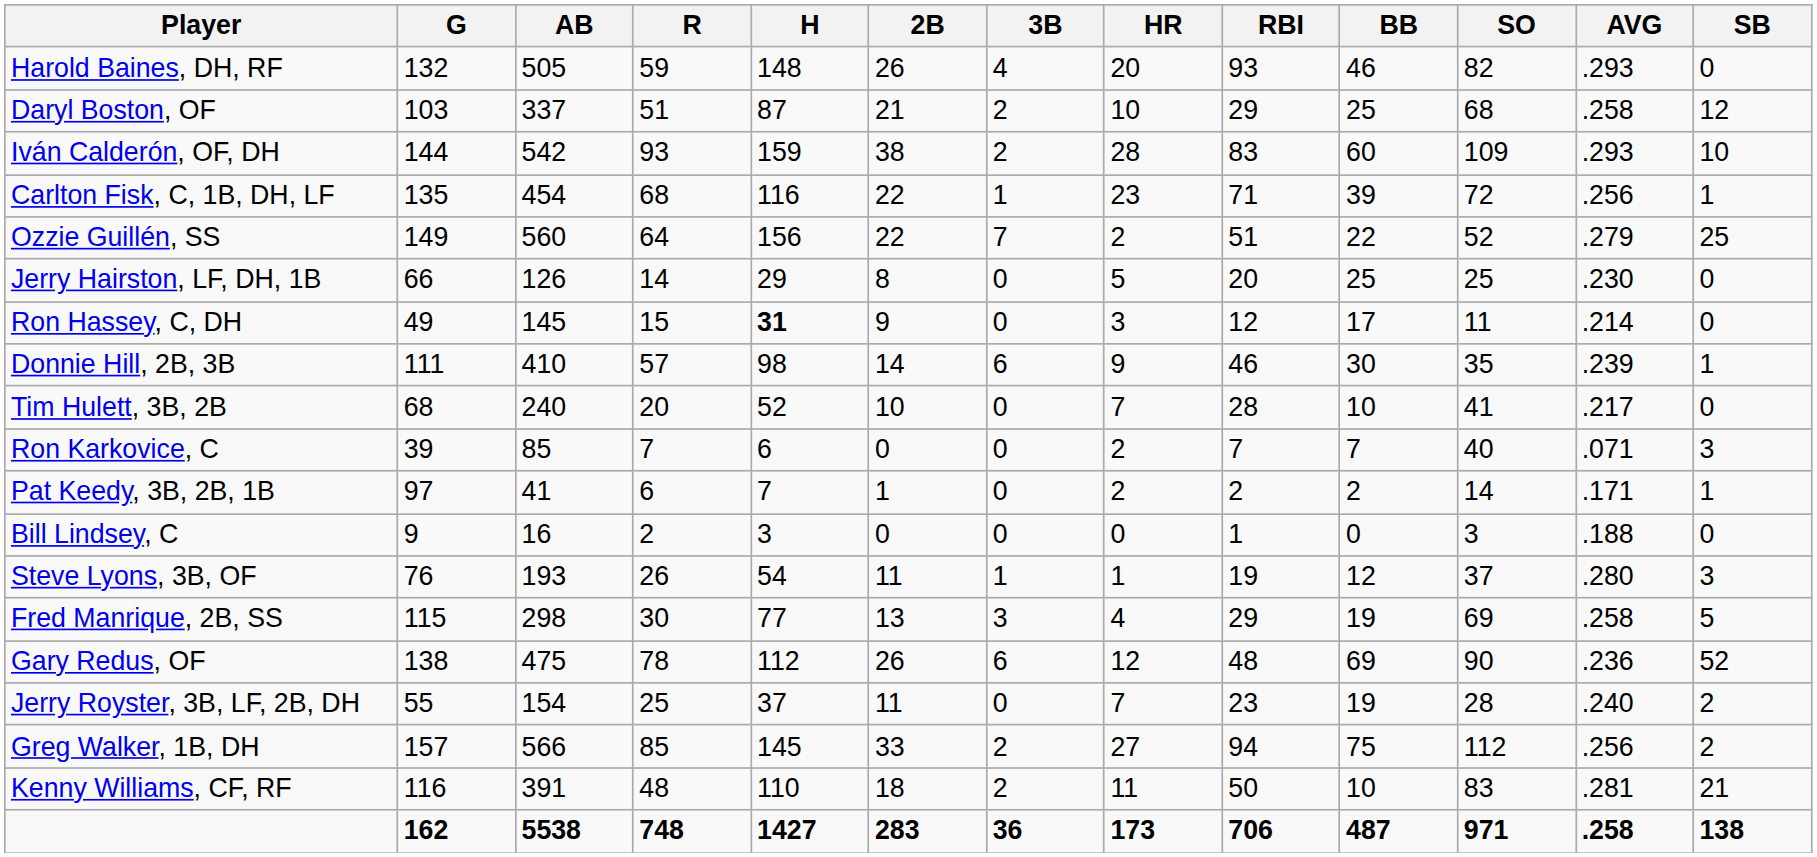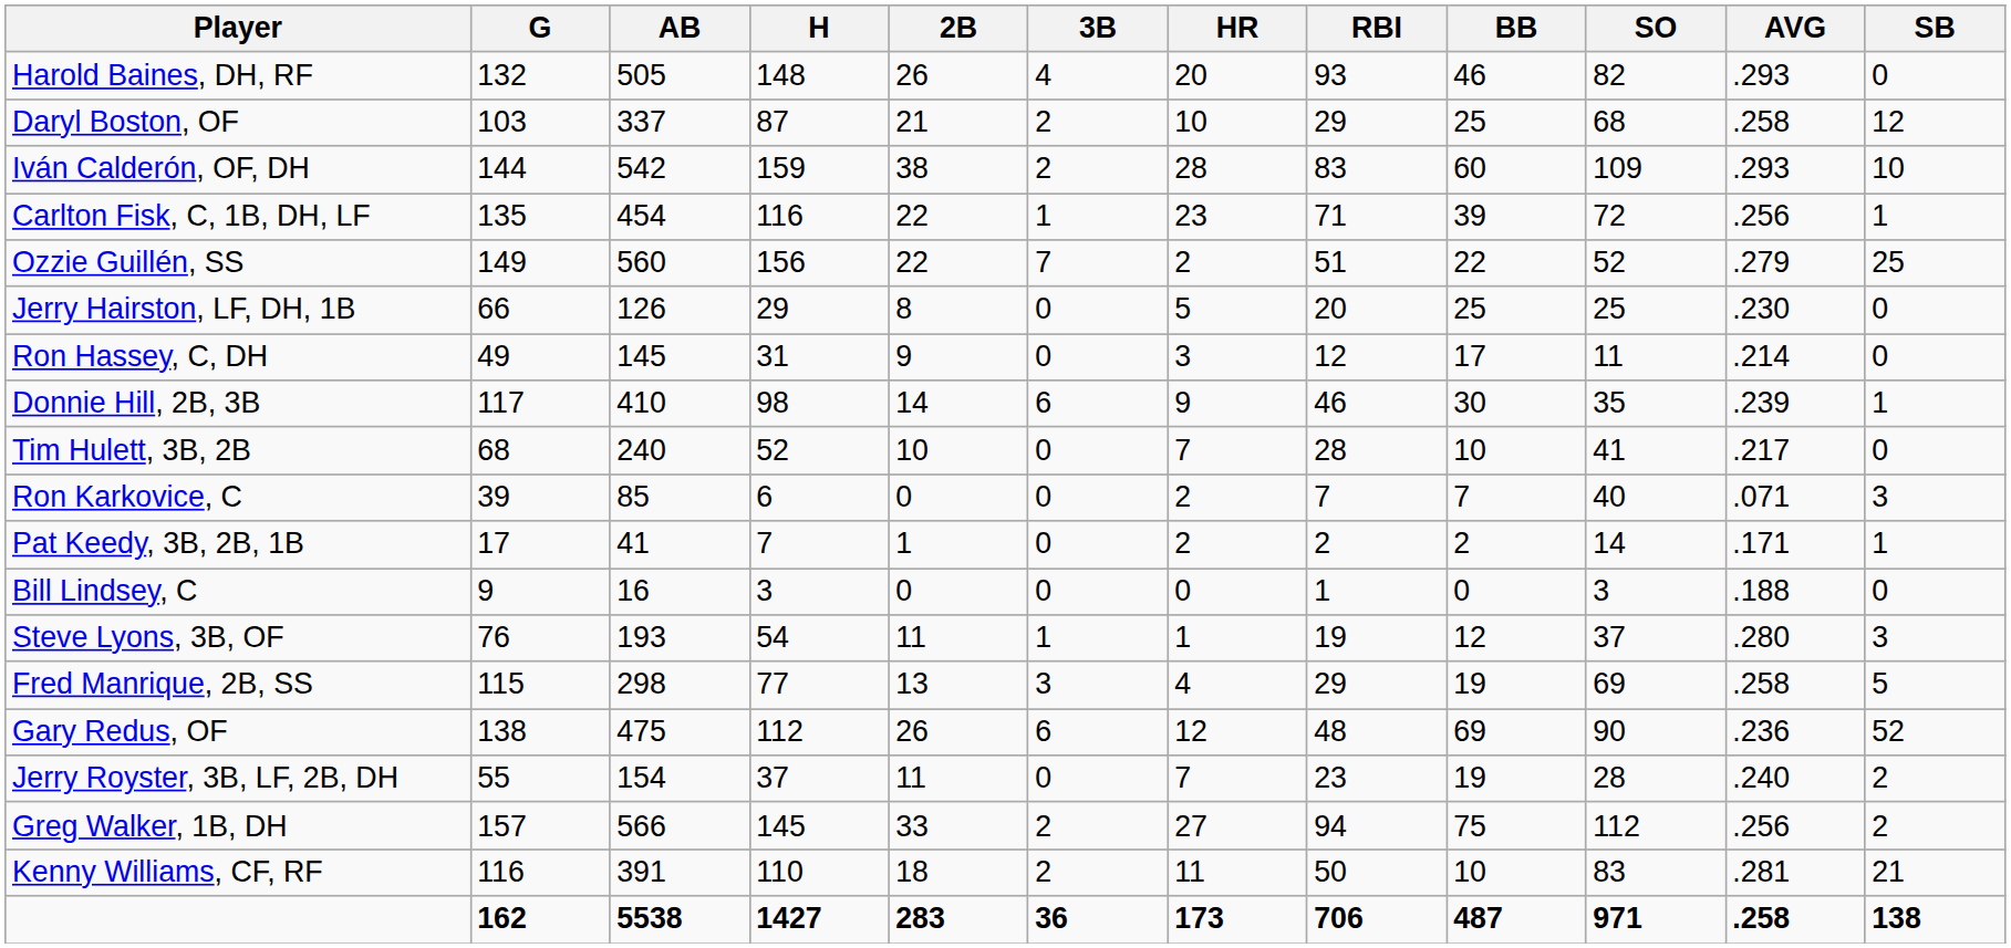 <table class="wikitable sortable">
 <tr>
 <th bgcolor="#DDDDFF" width="20%">Player</th>
 <th bgcolor="#DDDDFF" width="6%">G</th>
 <th bgcolor="#DDDDFF" width="6%">AB</th>
-<th bgcolor="#DDDDFF" width="6%">R</th>
 <th bgcolor="#DDDDFF" width="6%">H</th>
 <th bgcolor="#DDDDFF" width="6%">2B</th>
 <th bgcolor="#DDDDFF" width="6%">3B</th>
 <th bgcolor="#DDDDFF" width="6%">HR</th>
 <th bgcolor="#DDDDFF" width="6%">RBI</th>
 <th bgcolor="#DDDDFF" width="6%">BB</th>
 <th bgcolor="#DDDDFF" width="6%">SO</th>
 <th bgcolor="#DDDDFF" width="6%">AVG</th>
 <th bgcolor="#DDDDFF" width="6%">SB</th>
 </tr>
 <tr>
 <td><a href='#'>Harold Baines</a>, DH, RF</td>
 <td>132</td>
 <td>505</td>
-<td>59</td>
 <td>148</td>
 <td>26</td>
 <td>4</td>
 <td>20</td>
 <td>93</td>
 <td>46</td>
 <td>82</td>
 <td>.293</td>
 <td>0</td>
 </tr>
 <tr>
 <td><a href='#'>Daryl Boston</a>, OF</td>
 <td>103</td>
 <td>337</td>
-<td>51</td>
 <td>87</td>
 <td>21</td>
 <td>2</td>
 <td>10</td>
 <td>29</td>
 <td>25</td>
 <td>68</td>
 <td>.258</td>
 <td>12</td>
 </tr>
 <tr>
 <td><a href='#'>Iván Calderón</a>, OF, DH</td>
 <td>144</td>
 <td>542</td>
-<td>93</td>
 <td>159</td>
 <td>38</td>
 <td>2</td>
 <td>28</td>
 <td>83</td>
 <td>60</td>
 <td>109</td>
 <td>.293</td>
 <td>10</td>
 </tr>
 <tr>
 <td><a href='#'>Carlton Fisk</a>, C, 1B, DH, LF</td>
 <td>135</td>
 <td>454</td>
-<td>68</td>
 <td>116</td>
 <td>22</td>
 <td>1</td>
 <td>23</td>
 <td>71</td>
 <td>39</td>
 <td>72</td>
 <td>.256</td>
 <td>1</td>
 </tr>
 <tr>
 <td><a href='#'>Ozzie Guillén</a>, SS</td>
 <td>149</td>
 <td>560</td>
-<td>64</td>
 <td>156</td>
 <td>22</td>
 <td>7</td>
 <td>2</td>
 <td>51</td>
 <td>22</td>
 <td>52</td>
 <td>.279</td>
 <td>25</td>
 </tr>
 <tr>
 <td><a href='#'>Jerry Hairston</a>, LF, DH, 1B</td>
 <td>66</td>
 <td>126</td>
-<td>14</td>
 <td>29</td>
 <td>8</td>
 <td>0</td>
 <td>5</td>
 <td>20</td>
 <td>25</td>
 <td>25</td>
 <td>.230</td>
 <td>0</td>
 </tr>
 <tr>
 <td><a href='#'>Ron Hassey</a>, C, DH</td>
 <td>49</td>
 <td>145</td>
-<td>15</td>
-<td><strong>31</strong></td>
+<td>31</td>
 <td>9</td>
 <td>0</td>
 <td>3</td>
 <td>12</td>
 <td>17</td>
 <td>11</td>
 <td>.214</td>
 <td>0</td>
 </tr>
 <tr>
 <td><a href='#'>Donnie Hill</a>, 2B, 3B</td>
-<td>111</td>
+<td>117</td>
 <td>410</td>
-<td>57</td>
 <td>98</td>
 <td>14</td>
 <td>6</td>
 <td>9</td>
 <td>46</td>
 <td>30</td>
 <td>35</td>
 <td>.239</td>
 <td>1</td>
 </tr>
 <tr>
 <td><a href='#'>Tim Hulett</a>, 3B, 2B</td>
 <td>68</td>
 <td>240</td>
-<td>20</td>
 <td>52</td>
 <td>10</td>
 <td>0</td>
 <td>7</td>
 <td>28</td>
 <td>10</td>
 <td>41</td>
 <td>.217</td>
 <td>0</td>
 </tr>
 <tr>
 <td><a href='#'>Ron Karkovice</a>, C</td>
 <td>39</td>
 <td>85</td>
-<td>7</td>
 <td>6</td>
 <td>0</td>
 <td>0</td>
 <td>2</td>
 <td>7</td>
 <td>7</td>
 <td>40</td>
 <td>.071</td>
 <td>3</td>
 </tr>
 <tr>
 <td><a href='#'>Pat Keedy</a>, 3B, 2B, 1B</td>
-<td>97</td>
+<td>17</td>
 <td>41</td>
-<td>6</td>
 <td>7</td>
 <td>1</td>
 <td>0</td>
 <td>2</td>
 <td>2</td>
 <td>2</td>
 <td>14</td>
 <td>.171</td>
 <td>1</td>
 </tr>
 <tr>
 <td><a href='#'>Bill Lindsey</a>, C</td>
 <td>9</td>
 <td>16</td>
-<td>2</td>
 <td>3</td>
 <td>0</td>
 <td>0</td>
 <td>0</td>
 <td>1</td>
 <td>0</td>
 <td>3</td>
 <td>.188</td>
 <td>0</td>
 </tr>
 <tr>
 <td><a href='#'>Steve Lyons</a>, 3B, OF</td>
 <td>76</td>
 <td>193</td>
-<td>26</td>
 <td>54</td>
 <td>11</td>
 <td>1</td>
 <td>1</td>
 <td>19</td>
 <td>12</td>
 <td>37</td>
 <td>.280</td>
 <td>3</td>
 </tr>
 <tr>
 <td><a href='#'>Fred Manrique</a>, 2B, SS</td>
 <td>115</td>
 <td>298</td>
-<td>30</td>
 <td>77</td>
 <td>13</td>
 <td>3</td>
 <td>4</td>
 <td>29</td>
 <td>19</td>
 <td>69</td>
 <td>.258</td>
 <td>5</td>
 </tr>
 <tr>
 <td><a href='#'>Gary Redus</a>, OF</td>
 <td>138</td>
 <td>475</td>
-<td>78</td>
 <td>112</td>
 <td>26</td>
 <td>6</td>
 <td>12</td>
 <td>48</td>
 <td>69</td>
 <td>90</td>
 <td>.236</td>
 <td>52</td>
 </tr>
 <tr>
 <td><a href='#'>Jerry Royster</a>, 3B, LF, 2B, DH</td>
 <td>55</td>
 <td>154</td>
-<td>25</td>
 <td>37</td>
 <td>11</td>
 <td>0</td>
 <td>7</td>
 <td>23</td>
 <td>19</td>
 <td>28</td>
 <td>.240</td>
 <td>2</td>
 </tr>
 <tr>
 <td><a href='#'>Greg Walker</a>, 1B, DH</td>
 <td>157</td>
 <td>566</td>
-<td>85</td>
 <td>145</td>
 <td>33</td>
 <td>2</td>
 <td>27</td>
 <td>94</td>
 <td>75</td>
 <td>112</td>
 <td>.256</td>
 <td>2</td>
 </tr>
 <tr>
 <td><a href='#'>Kenny Williams</a>, CF, RF</td>
 <td>116</td>
 <td>391</td>
-<td>48</td>
 <td>110</td>
 <td>18</td>
 <td>2</td>
 <td>11</td>
 <td>50</td>
 <td>10</td>
 <td>83</td>
 <td>.281</td>
 <td>21</td>
 </tr>
 <tr class="sortbottom">
 <td></td>
 <td><strong>162</strong></td>
 <td><strong>5538</strong></td>
-<td><strong>748</strong></td>
 <td><strong>1427</strong></td>
 <td><strong>283</strong></td>
 <td><strong>36</strong></td>
 <td><strong>173</strong></td>
 <td><strong>706</strong></td>
 <td><strong>487</strong></td>
 <td><strong>971</strong></td>
 <td><strong>.258</strong></td>
 <td><strong>138</strong></td>
 </tr>
 </table>
